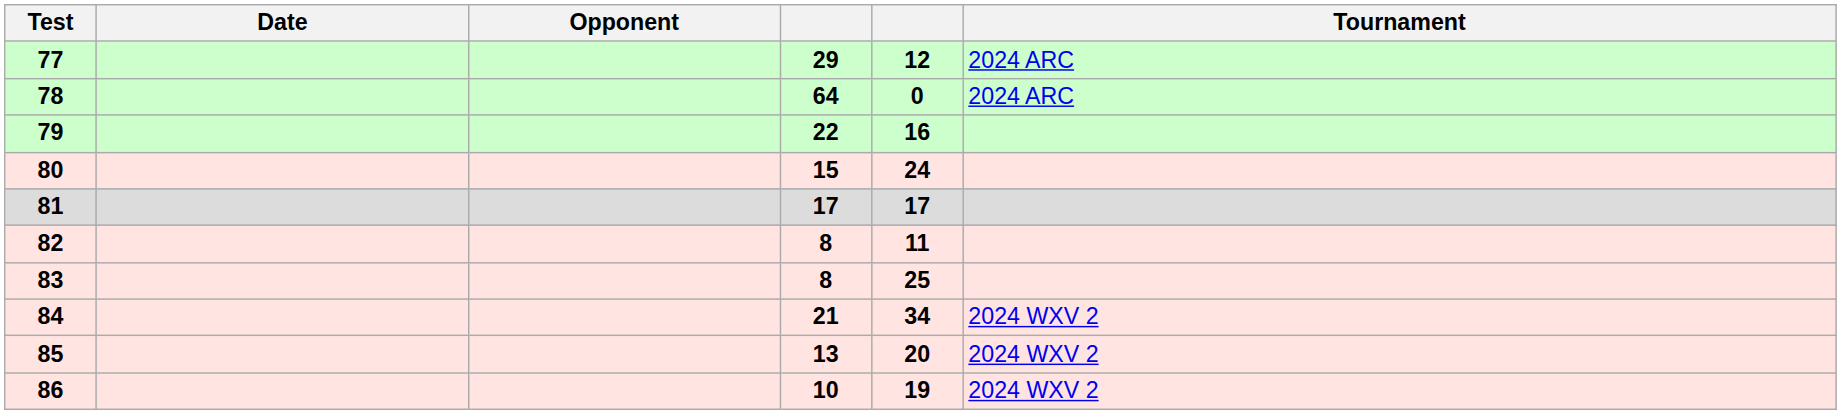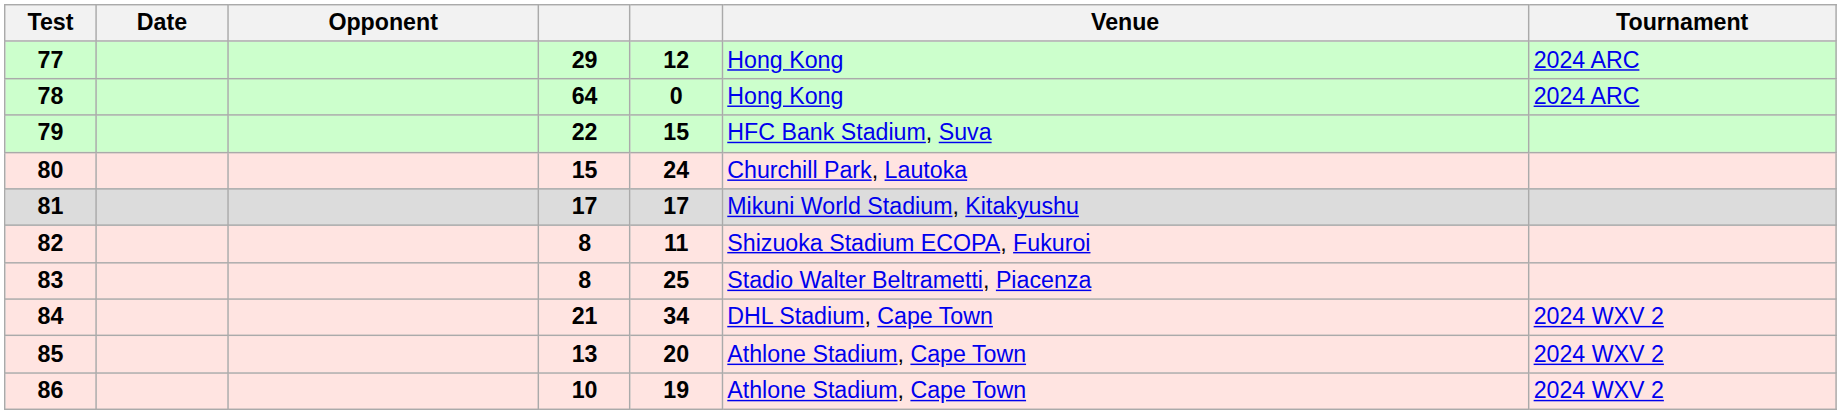 <table class="wikitable sortable" style="width:100%">
 <tr>
 <th style="width:5%">Test</th>
 <th>Date</th>
 <th style="width:17%">Opponent</th>
 <th style="width:5%"></th>
 <th style="width:5%"></th>
+<th>Venue</th>
 <th>Tournament</th>
 </tr>
 <tr bgcolor="#ccffcc">
 <td align="center"><strong>77</strong></td>
 <td></td>
 <td></td>
 <td align="center"><strong>29</strong></td>
 <td align="center"><strong>12</strong></td>
+<td><a href='#'>Hong Kong</a></td>
 <td><a href='#'>2024 ARC</a></td>
 </tr>
 <tr bgcolor="#ccffcc">
 <td align="center"><strong>78</strong></td>
 <td></td>
 <td></td>
 <td align="center"><strong>64</strong></td>
 <td align="center"><strong>0</strong></td>
+<td><a href='#'>Hong Kong</a></td>
 <td><a href='#'>2024 ARC</a></td>
 </tr>
 <tr bgcolor="#ccffcc">
 <td align="center"><strong>79</strong></td>
 <td></td>
 <td></td>
 <td align="center"><strong>22</strong></td>
-<td align="center"><strong>16</strong></td>
+<td align="center"><strong>15</strong></td>
+<td><a href='#'>HFC Bank Stadium</a>, <a href='#'>Suva</a></td>
 <td></td>
 </tr>
 <tr bgcolor="#FFE4E1">
 <td align="center"><strong>80</strong></td>
 <td></td>
 <td></td>
 <td align="center"><strong>15</strong></td>
 <td align="center"><strong>24</strong></td>
+<td><a href='#'>Churchill Park</a>, <a href='#'>Lautoka</a></td>
 <td></td>
 </tr>
 <tr bgcolor="DCDCDC">
 <td align="center"><strong>81</strong></td>
 <td></td>
 <td></td>
 <td align="center"><strong>17</strong></td>
 <td align="center"><strong>17</strong></td>
+<td><a href='#'>Mikuni World Stadium</a>, <a href='#'>Kitakyushu</a></td>
 <td></td>
 </tr>
 <tr bgcolor="#FFE4E1">
 <td align="center"><strong>82</strong></td>
 <td></td>
 <td></td>
 <td align="center"><strong>8</strong></td>
 <td align="center"><strong>11</strong></td>
+<td><a href='#'>Shizuoka Stadium ECOPA</a>, <a href='#'>Fukuroi</a></td>
 <td></td>
 </tr>
 <tr bgcolor="FFE4E1">
 <td align="center"><strong>83</strong></td>
 <td></td>
 <td></td>
 <td align="center"><strong>8</strong></td>
 <td align="center"><strong>25</strong></td>
+<td><a href='#'>Stadio Walter Beltrametti</a>, <a href='#'>Piacenza</a></td>
 <td></td>
 </tr>
 <tr bgcolor="FFE4E1">
 <td align="center"><strong>84</strong></td>
 <td></td>
 <td></td>
 <td align="center"><strong>21</strong></td>
 <td align="center"><strong>34</strong></td>
+<td><a href='#'>DHL Stadium</a>, <a href='#'>Cape Town</a></td>
 <td><a href='#'>2024 WXV 2</a></td>
 </tr>
 <tr bgcolor="FFE4E1">
 <td align="center"><strong>85</strong></td>
 <td></td>
 <td></td>
 <td align="center"><strong>13</strong></td>
 <td align="center"><strong>20</strong></td>
+<td><a href='#'>Athlone Stadium</a>, <a href='#'>Cape Town</a></td>
 <td><a href='#'>2024 WXV 2</a></td>
 </tr>
 <tr bgcolor="FFE4E1">
 <td align="center"><strong>86</strong></td>
 <td></td>
 <td></td>
 <td align="center"><strong>10</strong></td>
 <td align="center"><strong>19</strong></td>
+<td><a href='#'>Athlone Stadium</a>, <a href='#'>Cape Town</a></td>
 <td><a href='#'>2024 WXV 2</a></td>
 </tr>
 </table>
